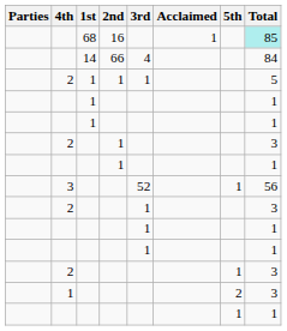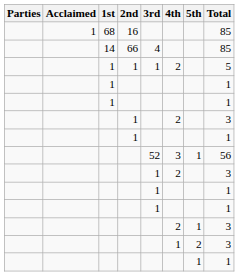 <table class="wikitable" style="text-align:right;">
 <tr>
 <th style="text-align:left;">Parties</th>
-<th>4th</th>
+<th>Acclaimed</th>
 <th>1st</th>
 <th>2nd</th>
 <th>3rd</th>
-<th>Acclaimed</th>
+<th>4th</th>
 <th>5th</th>
 <th>Total</th>
 </tr>
 <tr>
 <td style="text-align:left;"></td>
-<td></td>
+<td>1</td>
 <td>68</td>
 <td>16</td>
 <td></td>
-<td>1</td>
 <td></td>
-<td style="background: paleturquoise;">85</td>
+<td></td>
+<td>85</td>
 </tr>
 <tr>
 <td style="text-align:left;"></td>
 <td></td>
 <td>14</td>
 <td>66</td>
 <td>4</td>
 <td></td>
 <td></td>
-<td>84</td>
+<td>85</td>
 </tr>
 <tr>
 <td style="text-align:left;"></td>
-<td>2</td>
+<td></td>
 <td>1</td>
 <td>1</td>
 <td>1</td>
-<td></td>
+<td>2</td>
 <td></td>
 <td>5</td>
 </tr>
 <tr>
 <td style="text-align:left;"></td>
 <td></td>
 <td>1</td>
 <td></td>
 <td></td>
 <td></td>
 <td></td>
 <td>1</td>
 </tr>
 <tr>
 <td style="text-align:left;"></td>
 <td></td>
 <td>1</td>
 <td></td>
 <td></td>
 <td></td>
 <td></td>
 <td>1</td>
 </tr>
 <tr>
 <td style="text-align:left;"></td>
-<td>2</td>
+<td></td>
 <td></td>
 <td>1</td>
 <td></td>
-<td></td>
+<td>2</td>
 <td></td>
 <td>3</td>
 </tr>
 <tr>
 <td style="text-align:left;"></td>
 <td></td>
 <td></td>
 <td>1</td>
 <td></td>
 <td></td>
 <td></td>
 <td>1</td>
 </tr>
 <tr>
 <td style="text-align:left;"></td>
-<td>3</td>
+<td></td>
 <td></td>
 <td></td>
 <td>52</td>
-<td></td>
+<td>3</td>
 <td>1</td>
 <td>56</td>
 </tr>
 <tr>
 <td style="text-align:left;"></td>
-<td>2</td>
+<td></td>
 <td></td>
 <td></td>
 <td>1</td>
-<td></td>
+<td>2</td>
 <td></td>
 <td>3</td>
 </tr>
 <tr>
 <td style="text-align:left;"></td>
 <td></td>
 <td></td>
 <td></td>
 <td>1</td>
 <td></td>
 <td></td>
 <td>1</td>
 </tr>
 <tr>
 <td style="text-align:left;"></td>
 <td></td>
 <td></td>
 <td></td>
 <td>1</td>
 <td></td>
 <td></td>
 <td>1</td>
 </tr>
 <tr>
 <td style="text-align:left;"></td>
+<td></td>
+<td></td>
+<td></td>
+<td></td>
 <td>2</td>
+<td>1</td>
+<td>3</td>
+</tr>
+<tr>
+<td style="text-align:left;"></td>
 <td></td>
 <td></td>
 <td></td>
 <td></td>
 <td>1</td>
-<td>3</td>
-</tr>
-<tr>
-<td style="text-align:left;"></td>
-<td>1</td>
-<td></td>
-<td></td>
-<td></td>
-<td></td>
 <td>2</td>
 <td>3</td>
 </tr>
 <tr>
 <td style="text-align:left;"></td>
 <td></td>
 <td></td>
 <td></td>
 <td></td>
 <td></td>
 <td>1</td>
 <td>1</td>
 </tr>
 </table>
